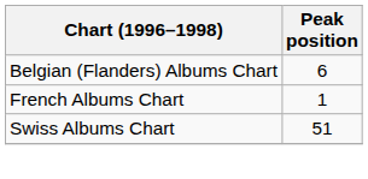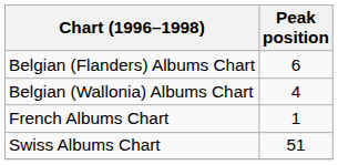 <table class="wikitable sortable">
 <tr>
 <th align="left">Chart (1996–1998)</th>
 <th align="center">Peak<br>position</th>
 </tr>
 <tr>
 <td align="left">Belgian (Flanders) Albums Chart</td>
 <td align="center">6</td>
+</tr>
+<tr>
+<td align="left">Belgian (Wallonia) Albums Chart</td>
+<td align="center">4</td>
 </tr>
 <tr>
 <td align="left">French Albums Chart</td>
 <td align="center">1</td>
 </tr>
 <tr>
 <td align="left">Swiss Albums Chart</td>
 <td align="center">51</td>
 </tr>
 <tr>
 </tr>
 </table>
